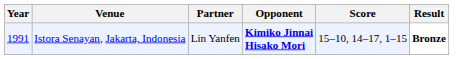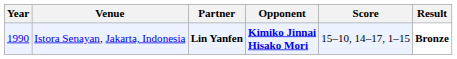 <table class="sortable wikitable" style="font-size: 90%;">
 <tr>
 <th>Year</th>
 <th>Venue</th>
 <th>Partner</th>
 <th>Opponent</th>
 <th>Score</th>
 <th>Result</th>
 </tr>
 <tr style="background:#ECF2FF">
-<td align="center"><a href='#'>1991</a></td>
+<td align="center"><a href='#'>1990</a></td>
 <td align="left"><a href='#'>Istora Senayan</a>, <a href='#'>Jakarta, Indonesia</a></td>
-<td align="left"> Lin Yanfen</td>
+<td align="left"><strong> Lin Yanfen</strong></td>
 <td align="left"><strong> <a href='#'>Kimiko Jinnai</a> <br>  <a href='#'>Hisako Mori</a></strong></td>
 <td align="left">15–10, 14–17, 1–15</td>
 <td style="text-align:left; background:white"> <strong>Bronze</strong></td>
 </tr>
 </table>
